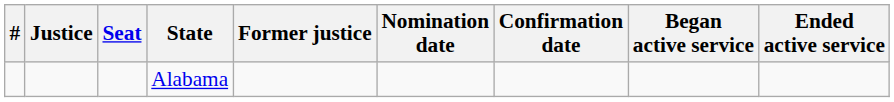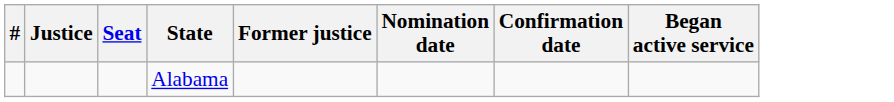 <table class="sortable wikitable">
 <tr bgcolor="#ececec">
 <th>#</th>
 <th>Justice</th>
 <th><a href='#'>Seat</a></th>
 <th>State</th>
 <th>Former justice</th>
 <th>Nomination<br>date</th>
 <th>Confirmation<br>date</th>
 <th>Began<br>active service</th>
-<th>Ended<br>active service</th>
 </tr>
 <tr>
 <td></td>
 <td></td>
 <td align="center"></td>
 <td><a href='#'>Alabama</a></td>
 <td></td>
 <td></td>
 <td></td>
 <td></td>
-<td></td>
 </tr>
 </table>
